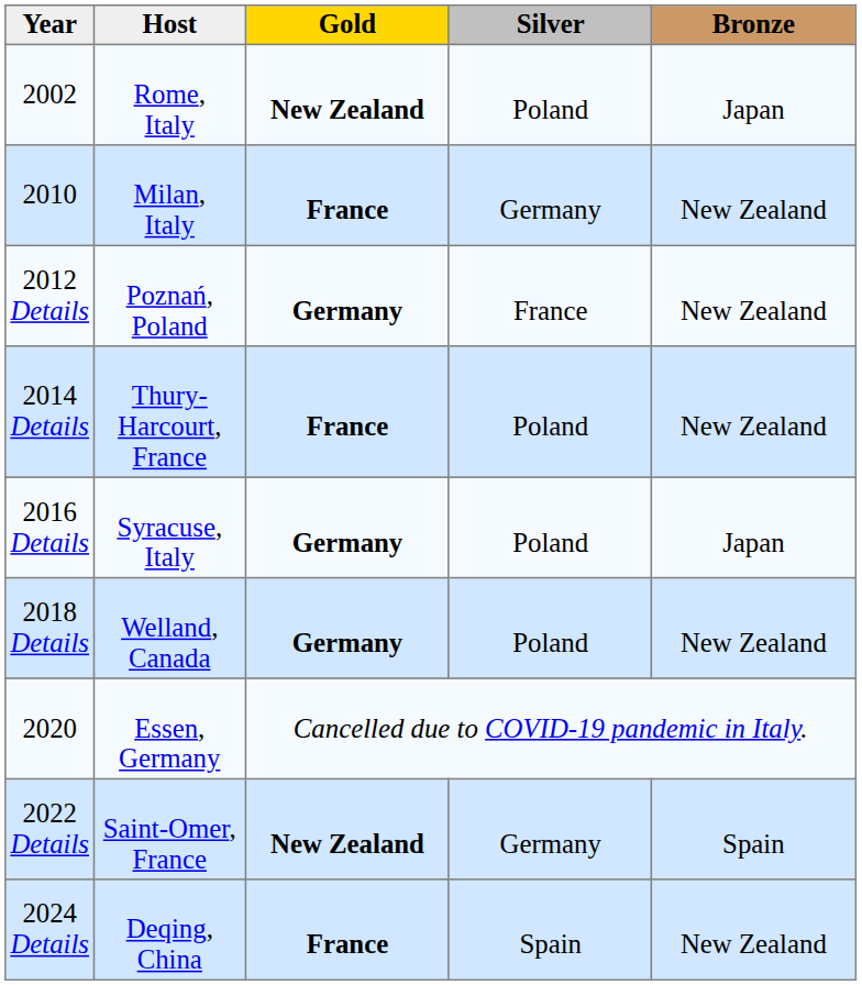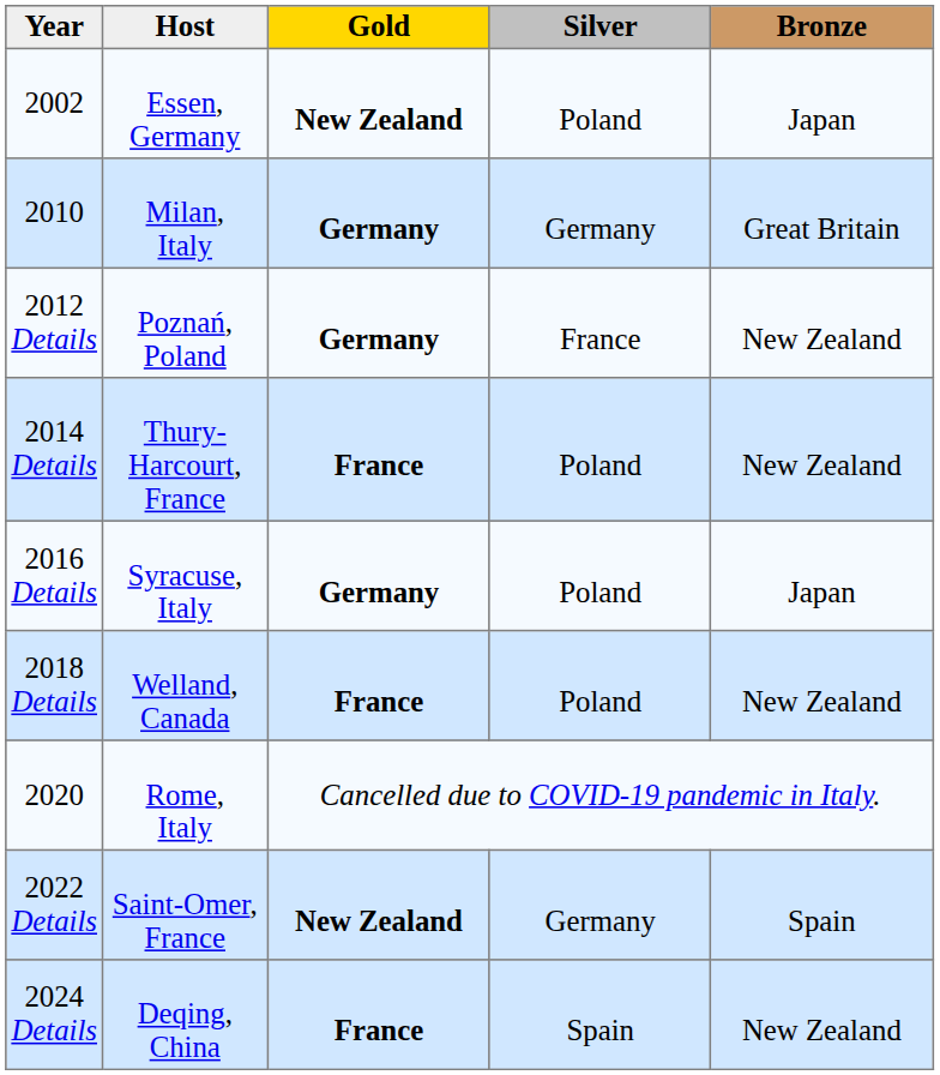 <table class="toccolours" border="1" cellpadding="2" style="border-collapse: collapse; text-align: center; width: 80%; margin: 0 auto;">
 <tr style="background: #efefef;">
 <th width=10%>Year</th>
 <th width=18%>Host</th>
 <th style="width:24%; background:gold;">Gold</th>
 <th style="width:24%; background:silver;">Silver</th>
 <th style="width:24%; background:#c96;">Bronze</th>
 </tr>
 <tr style="background:#f5faff;">
 <td>2002</td>
-<td><br><a href='#'>Rome</a>,<br><a href='#'>Italy</a></td>
+<td><br><a href='#'>Essen</a>,<br><a href='#'>Germany</a></td>
 <td><br><strong>New Zealand</strong></td>
 <td><br>Poland<br></td>
 <td><br>Japan</td>
 </tr>
 <tr style="background:#d0e7ff;">
 <td>2010</td>
 <td><br><a href='#'>Milan</a>,<br><a href='#'>Italy</a></td>
-<td><br><strong>France</strong></td>
+<td><br><strong>Germany</strong></td>
 <td><br>Germany</td>
-<td><br>New Zealand</td>
+<td><br>Great Britain</td>
 </tr>
 <tr style="background:#f5faff;">
 <td>2012 <br> <em><a href='#'>Details</a></em></td>
 <td><br><a href='#'>Poznań</a>,<br><a href='#'>Poland</a></td>
 <td><br><strong>Germany</strong></td>
 <td><br>France</td>
 <td><br>New Zealand</td>
 </tr>
 <tr style="background:#d0e7ff;">
 <td>2014  <br> <em><a href='#'>Details</a></em></td>
 <td><br><a href='#'>Thury-Harcourt</a>,<br><a href='#'>France</a></td>
 <td><br><strong>France</strong></td>
 <td><br>Poland<br></td>
 <td><br>New Zealand</td>
 </tr>
 <tr style="background:#f5faff;">
 <td>2016 <br> <em><a href='#'>Details</a></em></td>
 <td><br><a href='#'>Syracuse</a>,<br><a href='#'>Italy</a></td>
 <td><br><strong>Germany</strong></td>
 <td><br>Poland<br></td>
 <td><br>Japan</td>
 </tr>
 <tr style="background:#d0e7ff;">
 <td>2018 <br> <em><a href='#'>Details</a></em></td>
 <td><br><a href='#'>Welland</a>,<br><a href='#'>Canada</a></td>
-<td><br><strong>Germany</strong></td>
+<td><br><strong>France</strong></td>
 <td><br>Poland<br></td>
 <td><br>New Zealand</td>
 </tr>
 <tr style="background:#f5faff;">
 <td>2020</td>
-<td><br><a href='#'>Essen</a>,<br><a href='#'>Germany</a></td>
+<td><br><a href='#'>Rome</a>,<br><a href='#'>Italy</a></td>
 <td colspan=4 align="center"><em>Cancelled due to <a href='#'>COVID-19 pandemic in Italy</a>.</em></td>
 </tr>
 <tr style="background:#d0e7ff;">
 <td>2022 <br> <em><a href='#'>Details</a></em></td>
 <td><br><a href='#'>Saint-Omer</a>,<br><a href='#'>France</a></td>
 <td><br><strong>New Zealand</strong></td>
 <td><br>Germany</td>
 <td><br>Spain</td>
 </tr>
 <tr style="background:#d0e7ff;">
 <td>2024 <br> <em><a href='#'>Details</a></em></td>
 <td><br><a href='#'>Deqing</a>,<br><a href='#'>China</a></td>
 <td><br><strong>France</strong></td>
 <td><br>Spain</td>
 <td><br>New Zealand</td>
 </tr>
 </table>
